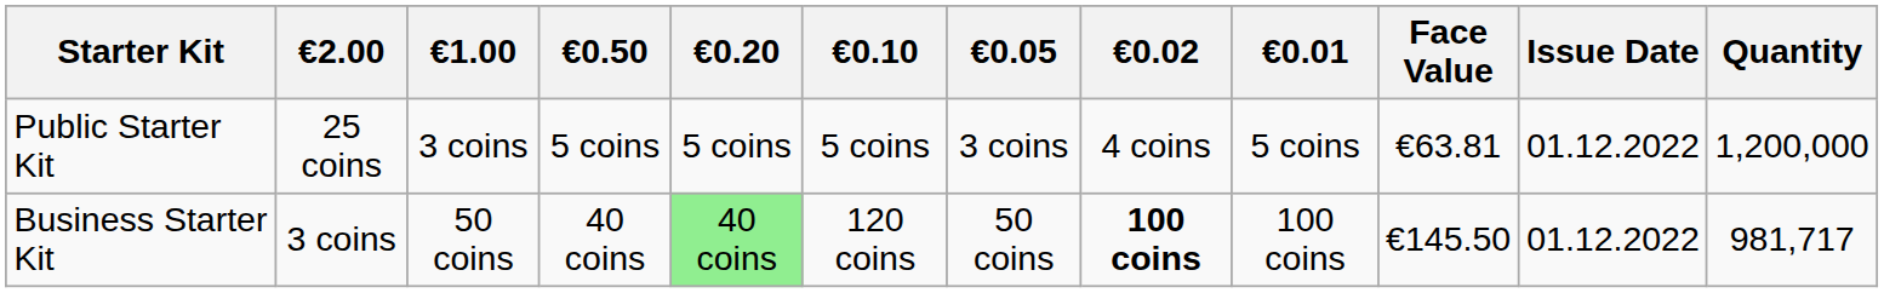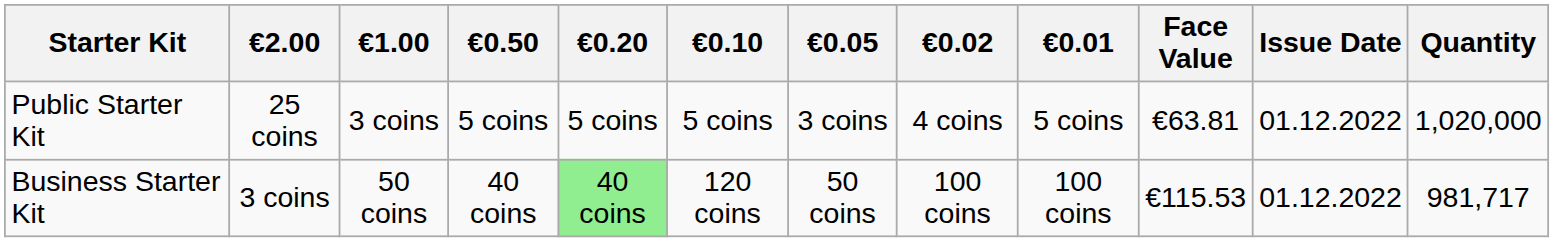 <table class="wikitable">
 <tr>
 <th>Starter Kit</th>
 <th>€2.00</th>
 <th>€1.00</th>
 <th>€0.50</th>
 <th>€0.20</th>
 <th>€0.10</th>
 <th>€0.05</th>
 <th>€0.02</th>
 <th>€0.01</th>
 <th>Face Value</th>
 <th>Issue Date</th>
 <th>Quantity</th>
 </tr>
 <tr>
 <td align=left>Public Starter Kit</td>
 <td align=center>25 coins</td>
 <td align=center>3 coins</td>
 <td align=center>5 coins</td>
 <td align=center>5 coins</td>
 <td align=center>5 coins</td>
 <td align=center>3 coins</td>
 <td align=center>4 coins</td>
 <td align=center>5 coins</td>
 <td style="text-align:center; width:50px;">€63.81</td>
 <td style="text-align:center; width:50px;">01.12.2022</td>
-<td style="text-align:center; width:50px;">1,200,000</td>
+<td style="text-align:center; width:50px;">1,020,000</td>
 </tr>
 <tr>
 <td align=left>Business Starter Kit</td>
 <td align=center>3 coins</td>
 <td align=center>50 coins</td>
 <td align=center>40 coins</td>
 <td align=center style="background: lightgreen;">40 coins</td>
 <td align=center>120 coins</td>
 <td align=center>50 coins</td>
-<td align=center><strong>100 coins</strong></td>
 <td align=center>100 coins</td>
-<td style="text-align:center; width:50px;">€145.50</td>
+<td align=center>100 coins</td>
+<td style="text-align:center; width:50px;">€115.53</td>
 <td style="text-align:center; width:50px;">01.12.2022</td>
 <td style="text-align:center; width:50px;">981,717</td>
 </tr>
 </table>
